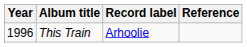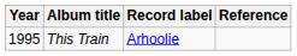 <table class="wikitable sortable">
 <tr>
 <th>Year</th>
 <th>Album title</th>
 <th>Record label</th>
 <th>Reference</th>
 </tr>
 <tr>
-<td>1996</td>
+<td>1995</td>
 <td><em>This Train</em></td>
 <td><a href='#'>Arhoolie</a></td>
 <td></td>
 </tr>
 </table>
